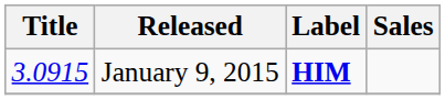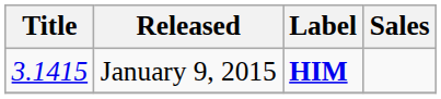 <table class="wikitable plainrowheaders">
 <tr>
 <th scope="col">Title</th>
 <th scope="col">Released</th>
 <th scope="col">Label</th>
 <th scope="col">Sales</th>
 </tr>
 <tr>
-<td><em><a href='#'>3.0915</a></em></td>
+<td><em><a href='#'>3.1415</a></em></td>
 <td>January 9, 2015</td>
 <td rowspan="1"><strong><a href='#'>HIM</a></strong></td>
 <td></td>
 </tr>
 <tr>
 </tr>
 </table>
